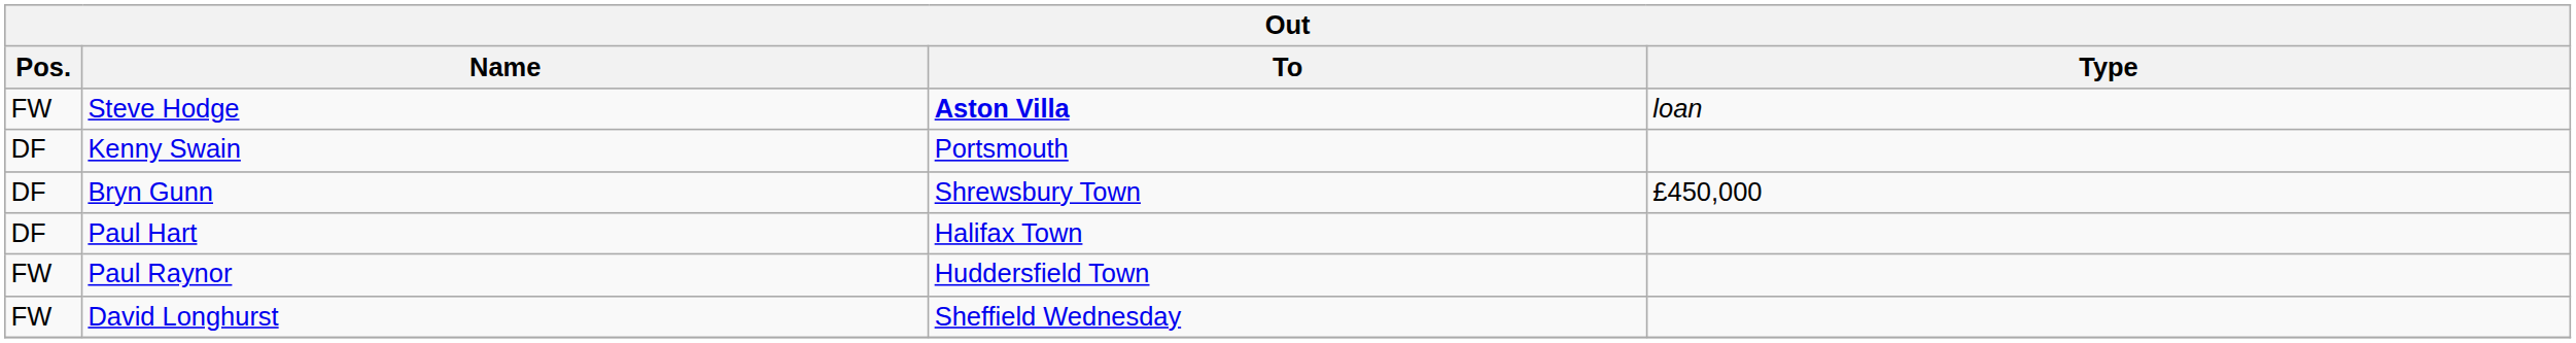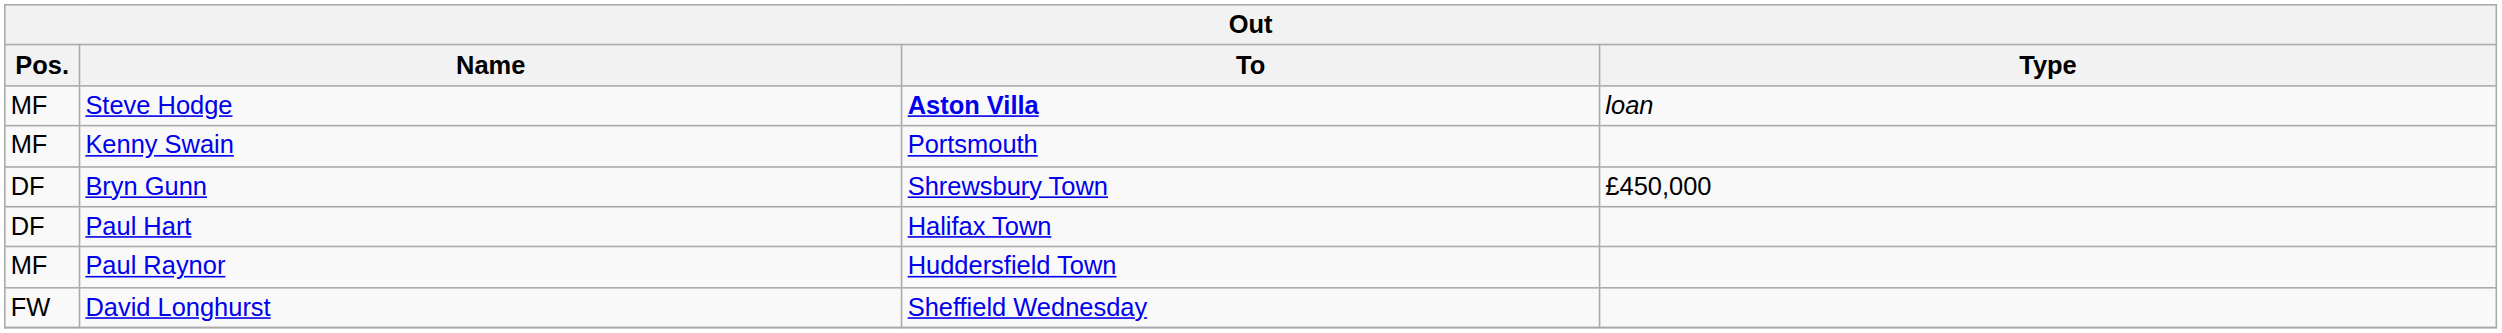 <table class="wikitable" style="font-size:100%;width:99%;">
 <tr>
 <th colspan="4">Out</th>
 </tr>
 <tr>
 <th width=3%>Pos.</th>
 <th width=33%>Name</th>
 <th width=28%>To</th>
 <th width=36%>Type</th>
 </tr>
 <tr>
-<td>FW</td>
+<td>MF</td>
 <td><a href='#'>Steve Hodge</a></td>
 <td><strong><a href='#'>Aston Villa</a></strong></td>
 <td><em>loan</em></td>
 </tr>
 <tr>
-<td>DF</td>
+<td>MF</td>
 <td><a href='#'>Kenny Swain</a></td>
 <td><a href='#'>Portsmouth</a></td>
 <td></td>
 </tr>
 <tr>
 <td>DF</td>
 <td><a href='#'>Bryn Gunn</a></td>
 <td><a href='#'>Shrewsbury Town</a></td>
 <td>£450,000</td>
 </tr>
 <tr>
 <td>DF</td>
 <td><a href='#'>Paul Hart</a></td>
 <td><a href='#'>Halifax Town</a></td>
 <td></td>
 </tr>
 <tr>
-<td>FW</td>
+<td>MF</td>
 <td><a href='#'>Paul Raynor</a></td>
 <td><a href='#'>Huddersfield Town</a></td>
 <td></td>
 </tr>
 <tr>
 <td>FW</td>
 <td><a href='#'>David Longhurst</a></td>
 <td><a href='#'>Sheffield Wednesday</a></td>
 <td></td>
 </tr>
 <tr>
 </tr>
 </table>
